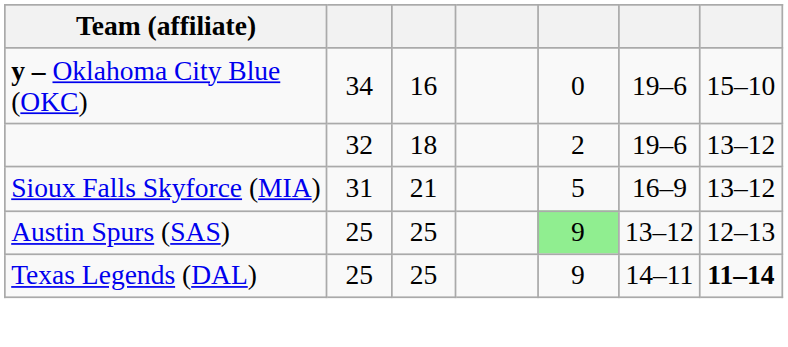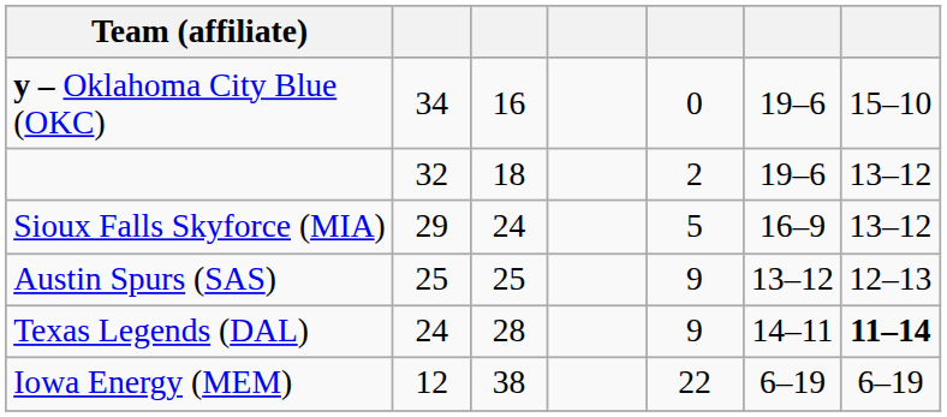 <table class="wikitable" style="text-align:center">
 <tr>
 <th style="width:180px">Team (affiliate)</th>
 <th style="width:30px"></th>
 <th style="width:30px"></th>
 <th style="width:40px"></th>
 <th style="width:40px"></th>
 <th style="width:40px"></th>
 <th style="width:40px"></th>
 </tr>
 <tr>
 <td align=left><strong>y –</strong> <a href='#'>Oklahoma City Blue</a> (<a href='#'>OKC</a>)</td>
 <td>34</td>
 <td>16</td>
 <td></td>
 <td>0</td>
 <td>19–6</td>
 <td>15–10</td>
 </tr>
 <tr>
 <td align=left></td>
 <td>32</td>
 <td>18</td>
 <td></td>
 <td>2</td>
 <td>19–6</td>
 <td>13–12</td>
 </tr>
 <tr>
 <td align=left><a href='#'>Sioux Falls Skyforce</a> (<a href='#'>MIA</a>)</td>
-<td>31</td>
-<td>21</td>
+<td>29</td>
+<td>24</td>
 <td></td>
 <td>5</td>
 <td>16–9</td>
 <td>13–12</td>
 </tr>
 <tr>
 <td align=left><a href='#'>Austin Spurs</a> (<a href='#'>SAS</a>)</td>
 <td>25</td>
 <td>25</td>
 <td></td>
-<td style="background: lightgreen;">9</td>
+<td>9</td>
 <td>13–12</td>
 <td>12–13</td>
 </tr>
 <tr>
 <td align=left><a href='#'>Texas Legends</a> (<a href='#'>DAL</a>)</td>
-<td>25</td>
-<td>25</td>
+<td>24</td>
+<td>28</td>
 <td></td>
 <td>9</td>
 <td>14–11</td>
 <td><strong>11–14</strong></td>
 </tr>
+<tr>
+<td align=left><a href='#'>Iowa Energy</a> (<a href='#'>MEM</a>)</td>
+<td>12</td>
+<td>38</td>
+<td></td>
+<td>22</td>
+<td>6–19</td>
+<td>6–19</td>
+</tr>
 </table>
